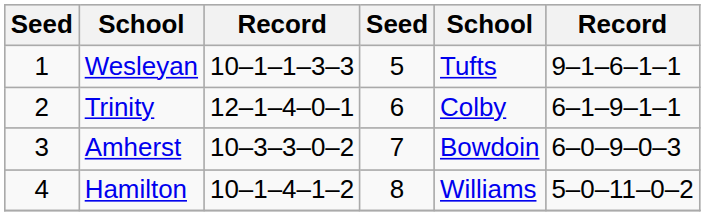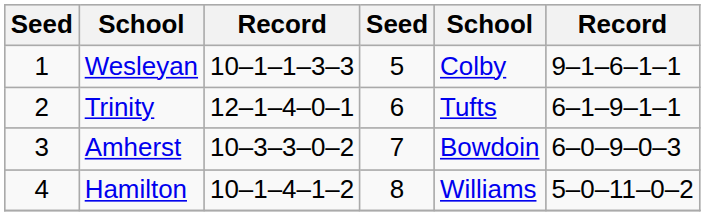 <table class="wikitable">
 <tr>
 <th>Seed</th>
 <th>School</th>
 <th>Record</th>
 <th>Seed</th>
 <th>School</th>
 <th>Record</th>
 </tr>
 <tr>
 <td align=center>1</td>
 <td><a href='#'>Wesleyan</a></td>
 <td>10–1–1–3–3</td>
 <td align=center>5</td>
-<td><a href='#'>Tufts</a></td>
+<td><a href='#'>Colby</a></td>
 <td>9–1–6–1–1</td>
 </tr>
 <tr>
 <td align=center>2</td>
 <td><a href='#'>Trinity</a></td>
 <td>12–1–4–0–1</td>
 <td align=center>6</td>
-<td><a href='#'>Colby</a></td>
+<td><a href='#'>Tufts</a></td>
 <td>6–1–9–1–1</td>
 </tr>
 <tr>
 <td align=center>3</td>
 <td><a href='#'>Amherst</a></td>
 <td>10–3–3–0–2</td>
 <td align=center>7</td>
 <td><a href='#'>Bowdoin</a></td>
 <td>6–0–9–0–3</td>
 </tr>
 <tr>
 <td align=center>4</td>
 <td><a href='#'>Hamilton</a></td>
 <td>10–1–4–1–2</td>
 <td align=center>8</td>
 <td><a href='#'>Williams</a></td>
 <td>5–0–11–0–2</td>
 </tr>
 <tr>
 </tr>
 </table>
